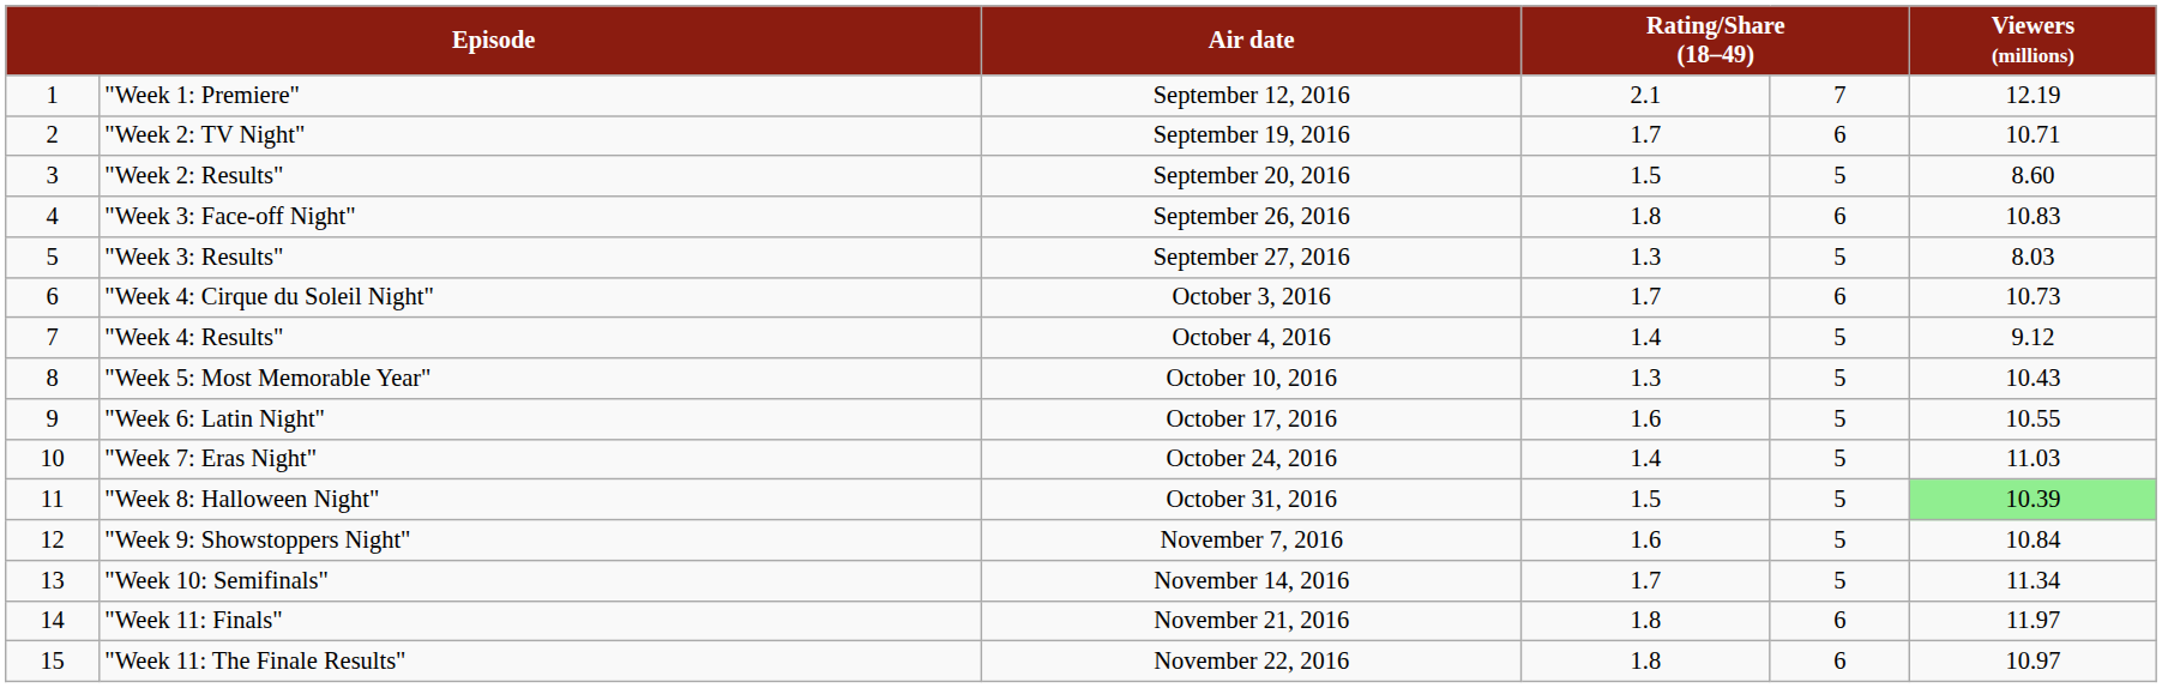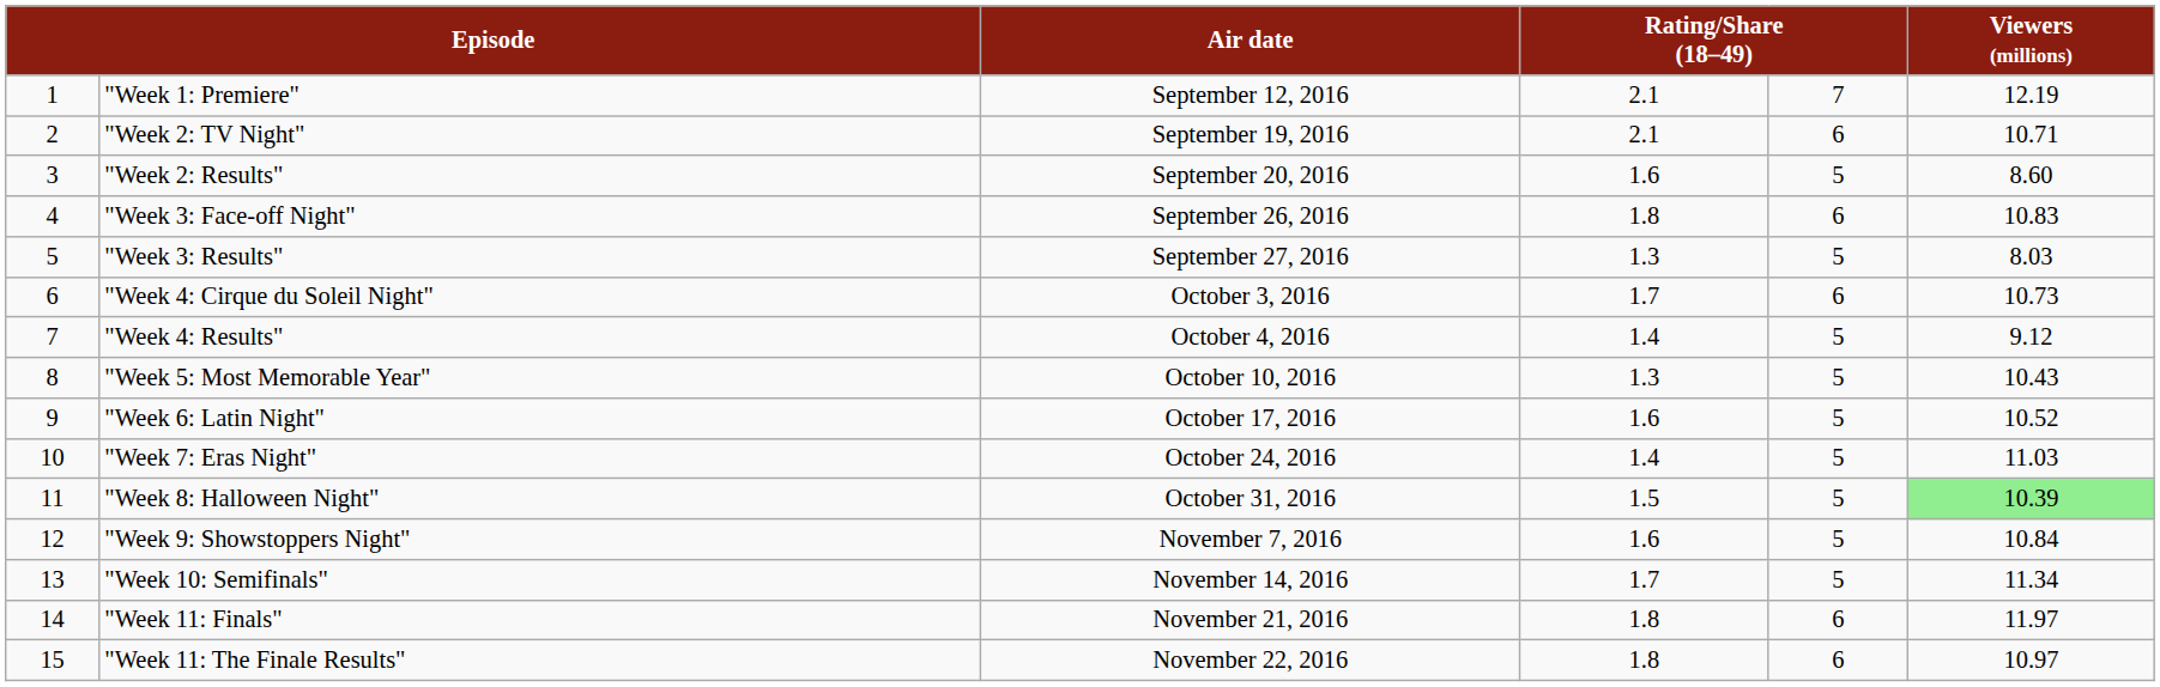 <table class="wikitable" style="text-align:center; font-size:90%; width: 100%">
 <tr>
 <th style="background:#8b1c10; color:white;" colspan="2">Episode</th>
 <th style="background:#8b1c10; color:white;">Air date</th>
 <th style="background:#8b1c10; color:white;" colspan="2">Rating/Share<br>(18–49)</th>
 <th style="background:#8b1c10; color:white;">Viewers<br><small>(millions)</small></th>
 </tr>
 <tr>
 <td>1</td>
 <td style="text-align:left;">"Week 1: Premiere"</td>
 <td>September 12, 2016</td>
 <td>2.1</td>
 <td>7</td>
 <td>12.19</td>
 </tr>
 <tr>
 <td>2</td>
 <td style="text-align:left;">"Week 2: TV Night"</td>
 <td>September 19, 2016</td>
-<td>1.7</td>
+<td>2.1</td>
 <td>6</td>
 <td>10.71</td>
 </tr>
 <tr>
 <td>3</td>
 <td style="text-align:left;">"Week 2: Results"</td>
 <td>September 20, 2016</td>
-<td>1.5</td>
+<td>1.6</td>
 <td>5</td>
 <td>8.60</td>
 </tr>
 <tr>
 <td>4</td>
 <td style="text-align:left;">"Week 3: Face-off Night"</td>
 <td>September 26, 2016</td>
 <td>1.8</td>
 <td>6</td>
 <td>10.83</td>
 </tr>
 <tr>
 <td>5</td>
 <td style="text-align:left;">"Week 3: Results"</td>
 <td>September 27, 2016</td>
 <td>1.3</td>
 <td>5</td>
 <td>8.03</td>
 </tr>
 <tr>
 <td>6</td>
 <td style="text-align:left;">"Week 4: Cirque du Soleil Night"</td>
 <td>October 3, 2016</td>
 <td>1.7</td>
 <td>6</td>
 <td>10.73</td>
 </tr>
 <tr>
 <td>7</td>
 <td style="text-align:left;">"Week 4: Results"</td>
 <td>October 4, 2016</td>
 <td>1.4</td>
 <td>5</td>
 <td>9.12</td>
 </tr>
 <tr>
 <td>8</td>
 <td style="text-align:left;">"Week 5: Most Memorable Year"</td>
 <td>October 10, 2016</td>
 <td>1.3</td>
 <td>5</td>
 <td>10.43</td>
 </tr>
 <tr>
 <td>9</td>
 <td style="text-align:left;">"Week 6: Latin Night"</td>
 <td>October 17, 2016</td>
 <td>1.6</td>
 <td>5</td>
-<td>10.55</td>
+<td>10.52</td>
 </tr>
 <tr>
 <td>10</td>
 <td style="text-align:left;">"Week 7: Eras Night"</td>
 <td>October 24, 2016</td>
 <td>1.4</td>
 <td>5</td>
 <td>11.03</td>
 </tr>
 <tr>
 <td>11</td>
 <td style="text-align:left;">"Week 8: Halloween Night"</td>
 <td>October 31, 2016</td>
 <td>1.5</td>
 <td>5</td>
 <td style="background: lightgreen;">10.39</td>
 </tr>
 <tr>
 <td>12</td>
 <td style="text-align:left;">"Week 9: Showstoppers Night"</td>
 <td>November 7, 2016</td>
 <td>1.6</td>
 <td>5</td>
 <td>10.84</td>
 </tr>
 <tr>
 <td>13</td>
 <td style="text-align:left;">"Week 10: Semifinals"</td>
 <td>November 14, 2016</td>
 <td>1.7</td>
 <td>5</td>
 <td>11.34</td>
 </tr>
 <tr>
 <td>14</td>
 <td style="text-align:left;">"Week 11: Finals"</td>
 <td>November 21, 2016</td>
 <td>1.8</td>
 <td>6</td>
 <td>11.97</td>
 </tr>
 <tr>
 <td>15</td>
 <td style="text-align:left;">"Week 11: The Finale Results"</td>
 <td>November 22, 2016</td>
 <td>1.8</td>
 <td>6</td>
 <td>10.97</td>
 </tr>
 </table>
